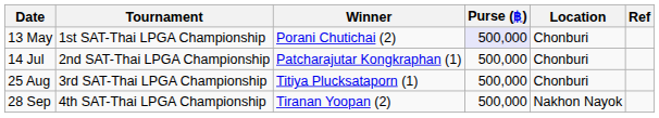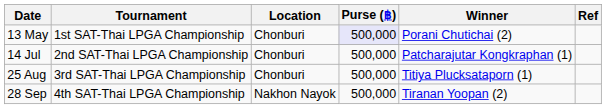 <table class="wikitable" style="font-size:95%;">
 <tr>
 <th>Date</th>
 <th>Tournament</th>
+<th>Location</th>
+<th>Purse (<a href='#'>฿</a>)</th>
 <th>Winner</th>
-<th>Purse (<a href='#'>฿</a>)</th>
-<th>Location</th>
 <th>Ref</th>
 </tr>
 <tr>
 <td>13 May</td>
 <td>1st SAT-Thai LPGA Championship</td>
+<td>Chonburi</td>
+<td align=right style="background: lavender;">500,000</td>
 <td> <a href='#'>Porani Chutichai</a> (2)</td>
-<td align=right style="background: lavender;">500,000</td>
-<td>Chonburi</td>
 <td></td>
 </tr>
 <tr>
 <td>14 Jul</td>
 <td>2nd SAT-Thai LPGA Championship</td>
+<td>Chonburi</td>
+<td align=right>500,000</td>
 <td> <a href='#'>Patcharajutar Kongkraphan</a> (1)</td>
-<td align=right>500,000</td>
-<td>Chonburi</td>
 <td></td>
 </tr>
 <tr>
 <td>25 Aug</td>
 <td>3rd SAT-Thai LPGA Championship</td>
+<td>Chonburi</td>
+<td align=right>500,000</td>
 <td> <a href='#'>Titiya Plucksataporn</a> (1)</td>
-<td align=right>500,000</td>
-<td>Chonburi</td>
 <td></td>
 </tr>
 <tr>
 <td>28 Sep</td>
 <td>4th SAT-Thai LPGA Championship</td>
+<td>Nakhon Nayok</td>
+<td align=right>500,000</td>
 <td> <a href='#'>Tiranan Yoopan</a> (2)</td>
-<td align=right>500,000</td>
-<td>Nakhon Nayok</td>
 <td></td>
 </tr>
 </table>
